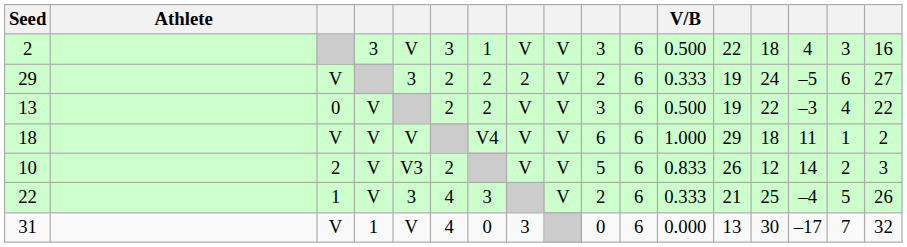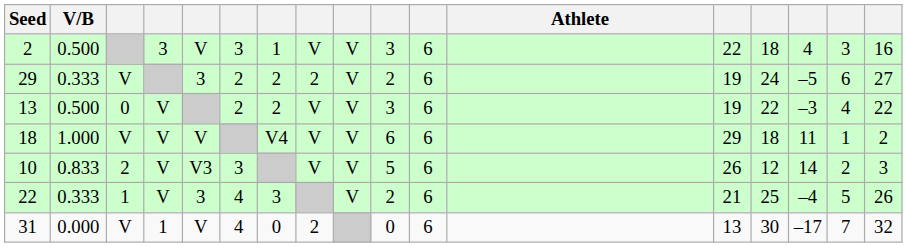 <table class="wikitable" style="text-align:center">
 <tr>
 <th width="25">Seed</th>
-<th width="220">Athlete</th>
+<th width="40">V/B</th>
 <th width="25"></th>
 <th width="25"></th>
 <th width="25"></th>
 <th width="25"></th>
 <th width="25"></th>
 <th width="25"></th>
 <th width="25"></th>
 <th width="25"></th>
 <th width="25"></th>
-<th width="40">V/B</th>
+<th width="220">Athlete</th>
 <th width="25"></th>
 <th width="25"></th>
 <th width="25"></th>
 <th width="25"></th>
 <th width="25"></th>
 </tr>
 <tr bgcolor=ccffcc>
 <td>2</td>
-<td align=left></td>
+<td>0.500</td>
 <td bgcolor="#cccccc"></td>
 <td>3</td>
 <td>V</td>
 <td>3</td>
 <td>1</td>
 <td>V</td>
 <td>V</td>
 <td>3</td>
 <td>6</td>
-<td>0.500</td>
+<td align=left></td>
 <td>22</td>
 <td>18</td>
 <td>4</td>
 <td>3</td>
 <td>16</td>
 </tr>
 <tr bgcolor=ccffcc>
 <td>29</td>
-<td align=left></td>
+<td>0.333</td>
 <td>V</td>
 <td bgcolor="#cccccc"></td>
 <td>3</td>
 <td>2</td>
 <td>2</td>
 <td>2</td>
 <td>V</td>
 <td>2</td>
 <td>6</td>
-<td>0.333</td>
+<td align=left></td>
 <td>19</td>
 <td>24</td>
 <td>–5</td>
 <td>6</td>
 <td>27</td>
 </tr>
 <tr bgcolor=ccffcc>
 <td>13</td>
-<td align=left></td>
+<td>0.500</td>
 <td>0</td>
 <td>V</td>
 <td bgcolor="#cccccc"></td>
 <td>2</td>
 <td>2</td>
 <td>V</td>
 <td>V</td>
 <td>3</td>
 <td>6</td>
-<td>0.500</td>
+<td align=left></td>
 <td>19</td>
 <td>22</td>
 <td>–3</td>
 <td>4</td>
 <td>22</td>
 </tr>
 <tr bgcolor=ccffcc>
 <td>18</td>
-<td align=left></td>
+<td>1.000</td>
 <td>V</td>
 <td>V</td>
 <td>V</td>
 <td bgcolor="#cccccc"></td>
 <td>V4</td>
 <td>V</td>
 <td>V</td>
 <td>6</td>
 <td>6</td>
-<td>1.000</td>
+<td align=left></td>
 <td>29</td>
 <td>18</td>
 <td>11</td>
 <td>1</td>
 <td>2</td>
 </tr>
 <tr bgcolor=ccffcc>
 <td>10</td>
-<td align=left></td>
+<td>0.833</td>
 <td>2</td>
 <td>V</td>
 <td>V3</td>
-<td>2</td>
+<td>3</td>
 <td bgcolor="#cccccc"></td>
 <td>V</td>
 <td>V</td>
 <td>5</td>
 <td>6</td>
-<td>0.833</td>
+<td align=left></td>
 <td>26</td>
 <td>12</td>
 <td>14</td>
 <td>2</td>
 <td>3</td>
 </tr>
 <tr bgcolor=ccffcc>
 <td>22</td>
-<td align=left></td>
+<td>0.333</td>
 <td>1</td>
 <td>V</td>
 <td>3</td>
 <td>4</td>
 <td>3</td>
 <td bgcolor="#cccccc"></td>
 <td>V</td>
 <td>2</td>
 <td>6</td>
-<td>0.333</td>
+<td align=left></td>
 <td>21</td>
 <td>25</td>
 <td>–4</td>
 <td>5</td>
 <td>26</td>
 </tr>
 <tr>
 <td>31</td>
-<td align=left></td>
+<td>0.000</td>
 <td>V</td>
 <td>1</td>
 <td>V</td>
 <td>4</td>
 <td>0</td>
-<td>3</td>
+<td>2</td>
 <td bgcolor="#cccccc"></td>
 <td>0</td>
 <td>6</td>
-<td>0.000</td>
+<td align=left></td>
 <td>13</td>
 <td>30</td>
 <td>–17</td>
 <td>7</td>
 <td>32</td>
 </tr>
 </table>
